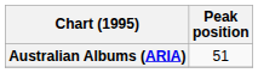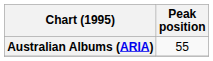 <table class="wikitable sortable plainrowheaders" style="text-align:center">
 <tr>
 <th scope="col">Chart (1995)</th>
 <th scope="col">Peak<br>position</th>
 </tr>
 <tr>
 <th scope="row">Australian Albums (<a href='#'>ARIA</a>)</th>
-<td>51</td>
+<td>55</td>
 </tr>
 <tr>
 </tr>
 <tr>
 </tr>
 </table>
